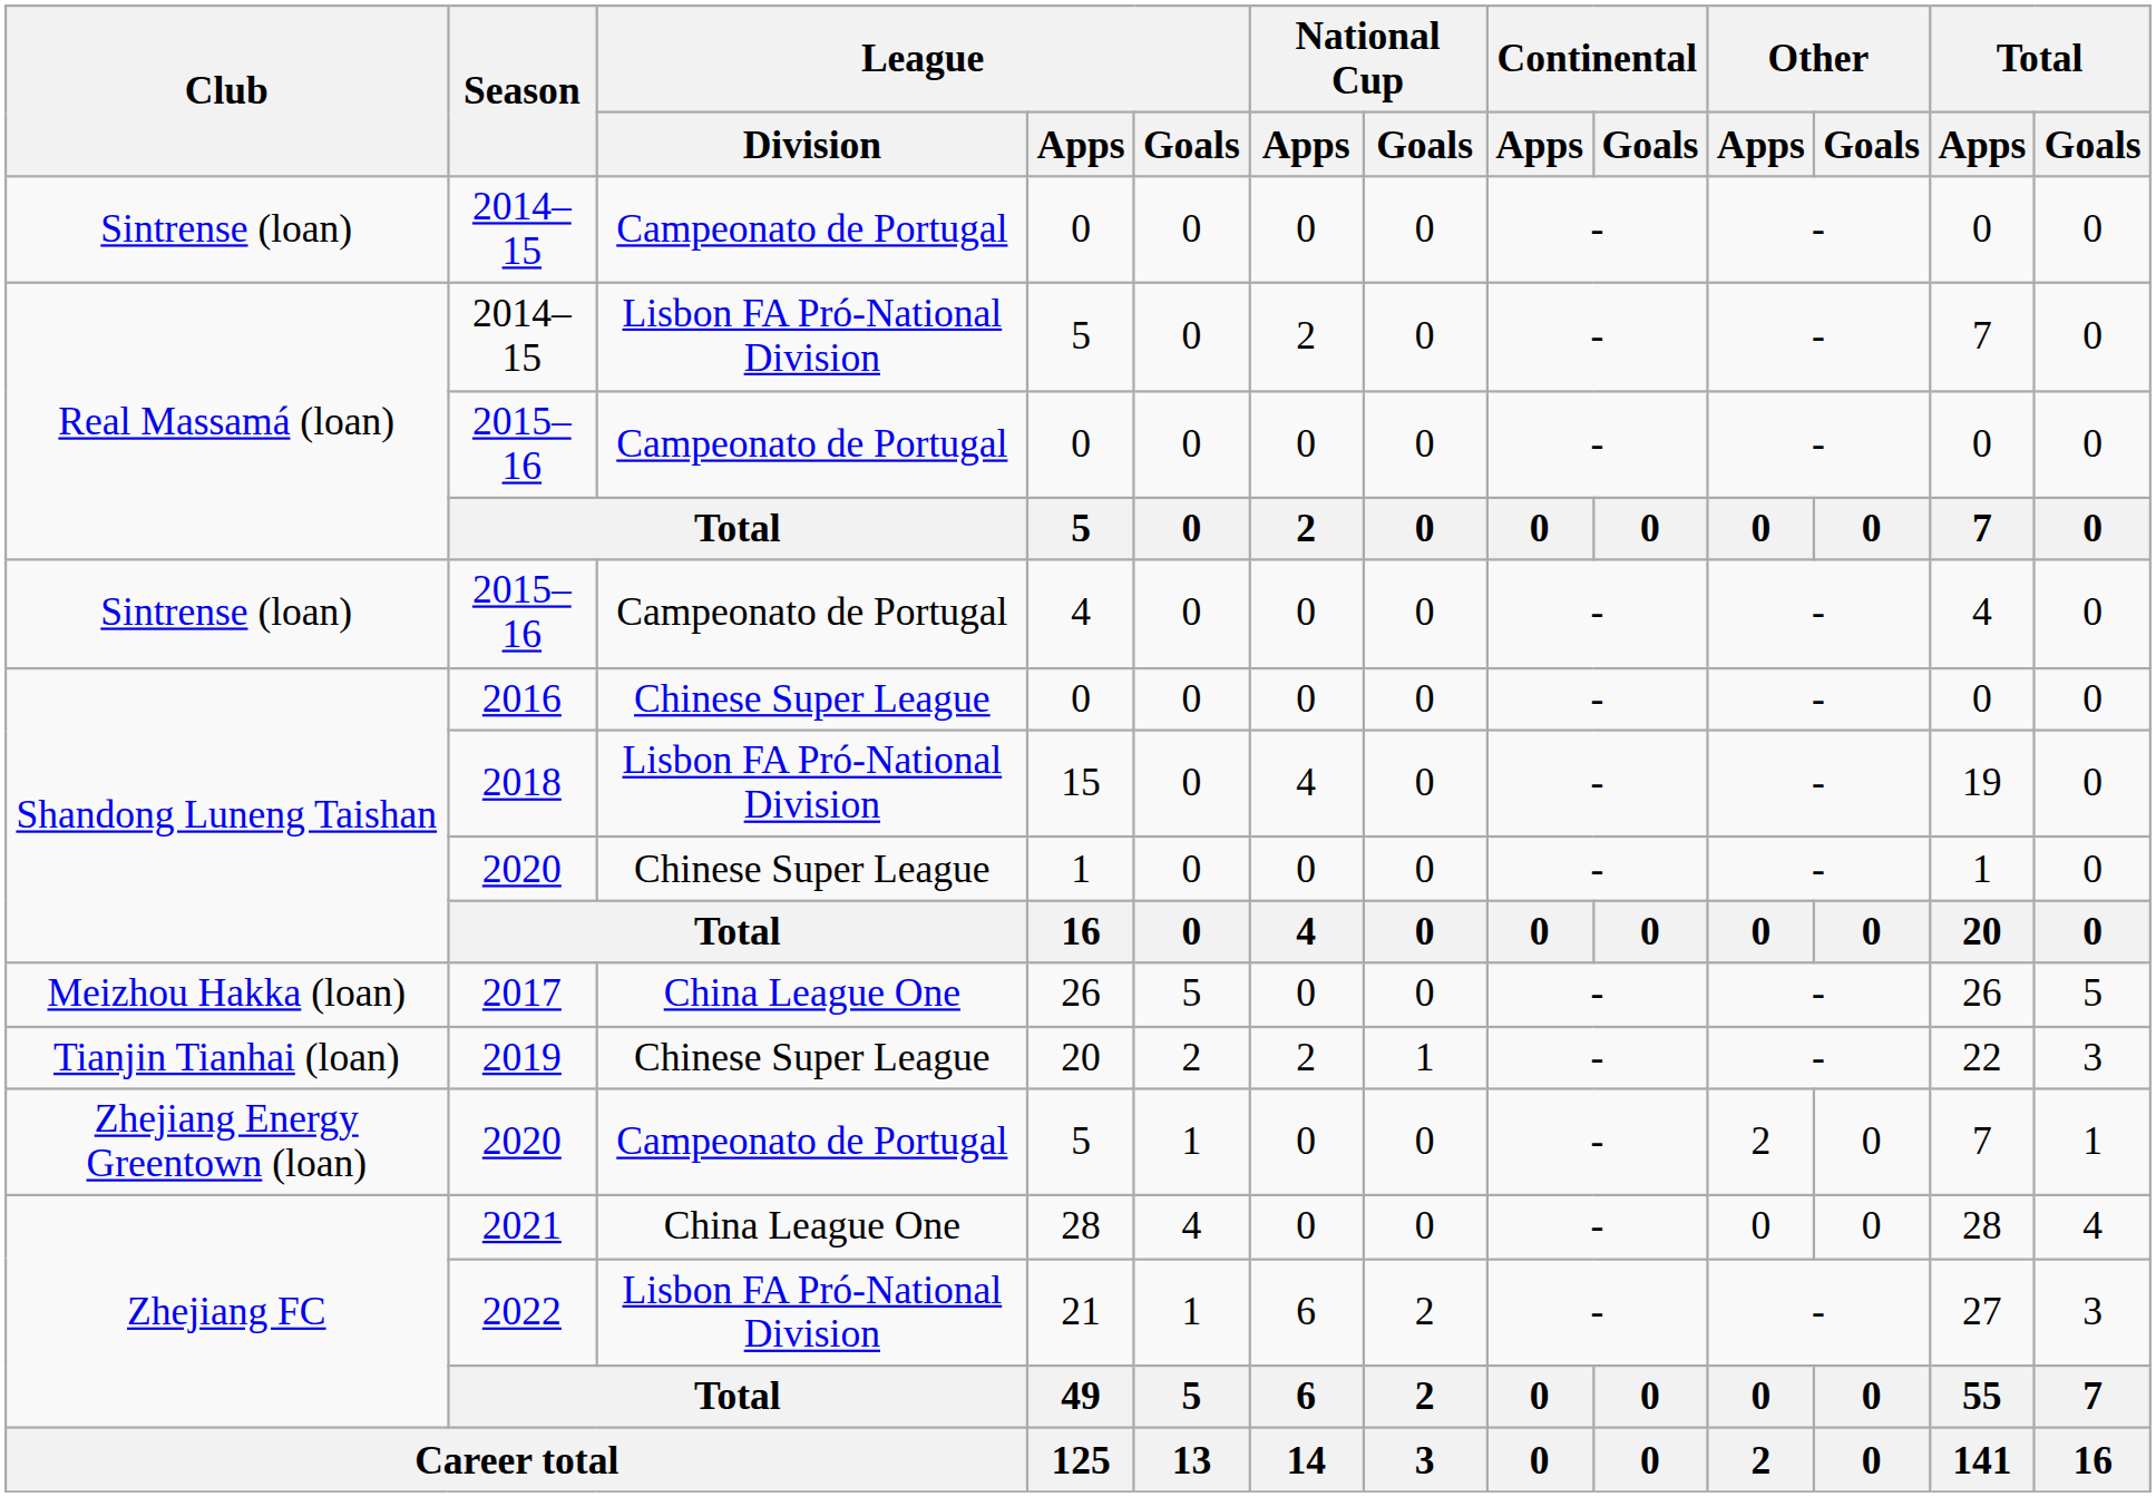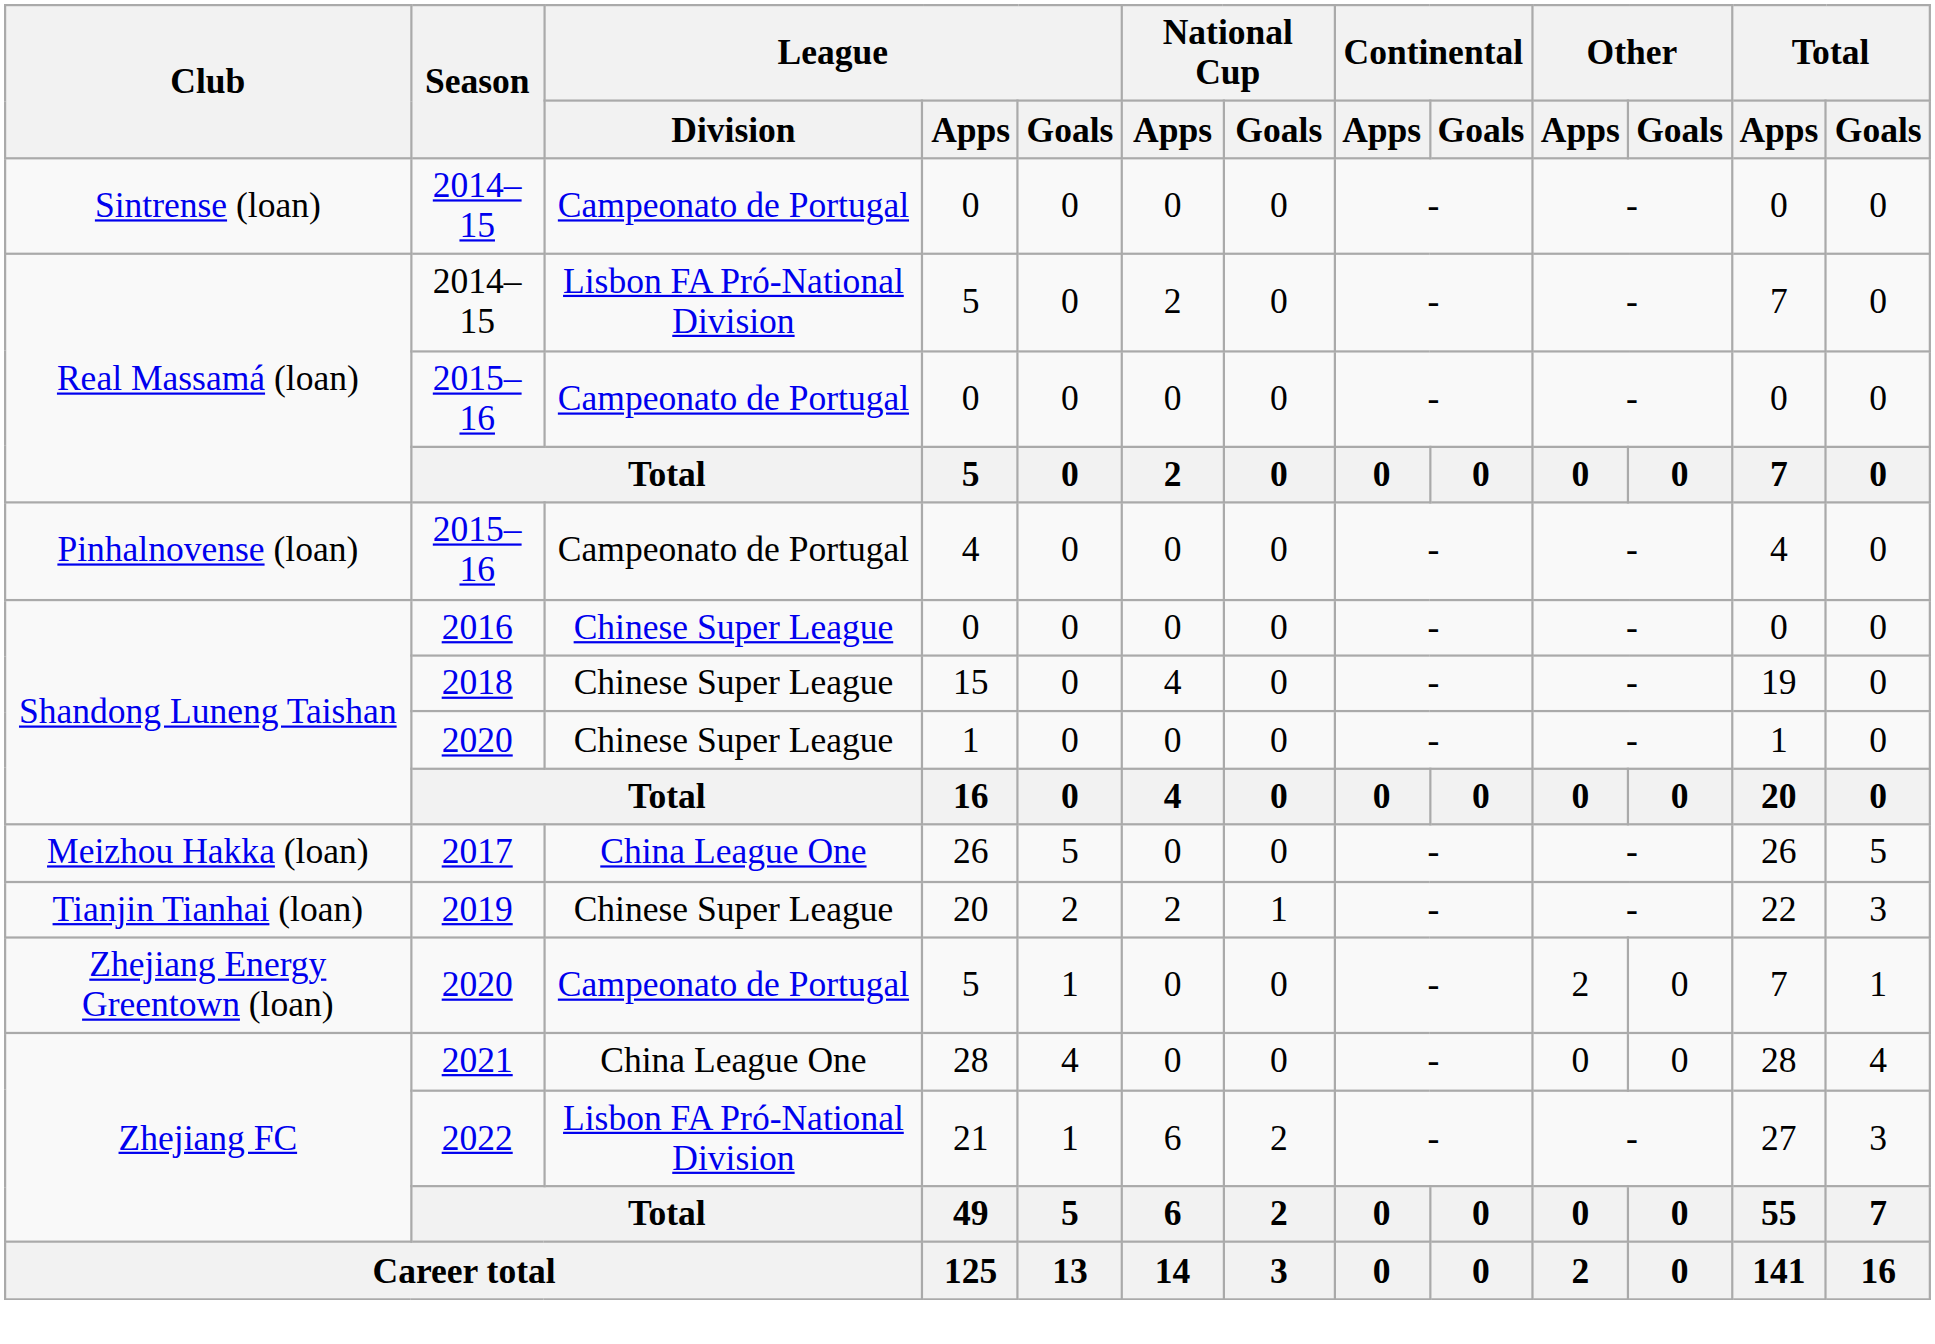 <table class="wikitable" style="text-align: center">
 <tr>
 <th rowspan="2">Club</th>
 <th rowspan="2">Season</th>
 <th colspan="3">League</th>
 <th colspan="2">National Cup</th>
 <th colspan="2">Continental</th>
 <th colspan="2">Other</th>
 <th colspan="2">Total</th>
 </tr>
 <tr>
 <th>Division</th>
 <th>Apps</th>
 <th>Goals</th>
 <th>Apps</th>
 <th>Goals</th>
 <th>Apps</th>
 <th>Goals</th>
 <th>Apps</th>
 <th>Goals</th>
 <th>Apps</th>
 <th>Goals</th>
 </tr>
 <tr>
 <td><a href='#'>Sintrense</a> (loan)</td>
 <td><a href='#'>2014–15</a></td>
 <td><a href='#'>Campeonato de Portugal</a></td>
 <td>0</td>
 <td>0</td>
 <td>0</td>
 <td>0</td>
 <td colspan="2">-</td>
 <td colspan="2">-</td>
 <td>0</td>
 <td>0</td>
 </tr>
 <tr>
 <td rowspan=3><a href='#'>Real Massamá</a> (loan)</td>
 <td>2014–15</td>
 <td><a href='#'>Lisbon FA Pró-National Division</a></td>
 <td>5</td>
 <td>0</td>
 <td>2</td>
 <td>0</td>
 <td colspan="2">-</td>
 <td colspan="2">-</td>
 <td>7</td>
 <td>0</td>
 </tr>
 <tr>
 <td><a href='#'>2015–16</a></td>
 <td><a href='#'>Campeonato de Portugal</a></td>
 <td>0</td>
 <td>0</td>
 <td>0</td>
 <td>0</td>
 <td colspan="2">-</td>
 <td colspan="2">-</td>
 <td>0</td>
 <td>0</td>
 </tr>
 <tr>
 <th colspan=2>Total</th>
 <th>5</th>
 <th>0</th>
 <th>2</th>
 <th>0</th>
 <th>0</th>
 <th>0</th>
 <th>0</th>
 <th>0</th>
 <th>7</th>
 <th>0</th>
 </tr>
 <tr>
-<td><a href='#'>Sintrense</a> (loan)</td>
+<td><a href='#'>Pinhalnovense</a> (loan)</td>
 <td><a href='#'>2015–16</a></td>
 <td>Campeonato de Portugal</td>
 <td>4</td>
 <td>0</td>
 <td>0</td>
 <td>0</td>
 <td colspan="2">-</td>
 <td colspan="2">-</td>
 <td>4</td>
 <td>0</td>
 </tr>
 <tr>
 <td rowspan=4><a href='#'>Shandong Luneng Taishan</a></td>
 <td><a href='#'>2016</a></td>
 <td><a href='#'>Chinese Super League</a></td>
 <td>0</td>
 <td>0</td>
 <td>0</td>
 <td>0</td>
 <td colspan="2">-</td>
 <td colspan="2">-</td>
 <td>0</td>
 <td>0</td>
 </tr>
 <tr>
 <td><a href='#'>2018</a></td>
-<td><a href='#'>Lisbon FA Pró-National Division</a></td>
+<td>Chinese Super League</td>
 <td>15</td>
 <td>0</td>
 <td>4</td>
 <td>0</td>
 <td colspan="2">-</td>
 <td colspan="2">-</td>
 <td>19</td>
 <td>0</td>
 </tr>
 <tr>
 <td><a href='#'>2020</a></td>
 <td>Chinese Super League</td>
 <td>1</td>
 <td>0</td>
 <td>0</td>
 <td>0</td>
 <td colspan="2">-</td>
 <td colspan="2">-</td>
 <td>1</td>
 <td>0</td>
 </tr>
 <tr>
 <th colspan=2>Total</th>
 <th>16</th>
 <th>0</th>
 <th>4</th>
 <th>0</th>
 <th>0</th>
 <th>0</th>
 <th>0</th>
 <th>0</th>
 <th>20</th>
 <th>0</th>
 </tr>
 <tr>
 <td><a href='#'>Meizhou Hakka</a> (loan)</td>
 <td><a href='#'>2017</a></td>
 <td><a href='#'>China League One</a></td>
 <td>26</td>
 <td>5</td>
 <td>0</td>
 <td>0</td>
 <td colspan="2">-</td>
 <td colspan="2">-</td>
 <td>26</td>
 <td>5</td>
 </tr>
 <tr>
 <td><a href='#'>Tianjin Tianhai</a> (loan)</td>
 <td><a href='#'>2019</a></td>
 <td>Chinese Super League</td>
 <td>20</td>
 <td>2</td>
 <td>2</td>
 <td>1</td>
 <td colspan="2">-</td>
 <td colspan="2">-</td>
 <td>22</td>
 <td>3</td>
 </tr>
 <tr>
 <td><a href='#'>Zhejiang Energy Greentown</a> (loan)</td>
 <td><a href='#'>2020</a></td>
 <td><a href='#'>Campeonato de Portugal</a></td>
 <td>5</td>
 <td>1</td>
 <td>0</td>
 <td>0</td>
 <td colspan="2">-</td>
 <td>2</td>
 <td>0</td>
 <td>7</td>
 <td>1</td>
 </tr>
 <tr>
 <td rowspan=3><a href='#'>Zhejiang FC</a></td>
 <td><a href='#'>2021</a></td>
 <td>China League One</td>
 <td>28</td>
 <td>4</td>
 <td>0</td>
 <td>0</td>
 <td colspan="2">-</td>
 <td>0</td>
 <td>0</td>
 <td>28</td>
 <td>4</td>
 </tr>
 <tr>
 <td><a href='#'>2022</a></td>
 <td><a href='#'>Lisbon FA Pró-National Division</a></td>
 <td>21</td>
 <td>1</td>
 <td>6</td>
 <td>2</td>
 <td colspan="2">-</td>
 <td colspan="2">-</td>
 <td>27</td>
 <td>3</td>
 </tr>
 <tr>
 <th colspan=2>Total</th>
 <th>49</th>
 <th>5</th>
 <th>6</th>
 <th>2</th>
 <th>0</th>
 <th>0</th>
 <th>0</th>
 <th>0</th>
 <th>55</th>
 <th>7</th>
 </tr>
 <tr>
 <th colspan=3>Career total</th>
 <th>125</th>
 <th>13</th>
 <th>14</th>
 <th>3</th>
 <th>0</th>
 <th>0</th>
 <th>2</th>
 <th>0</th>
 <th>141</th>
 <th>16</th>
 </tr>
 </table>
